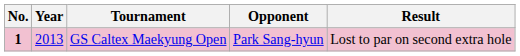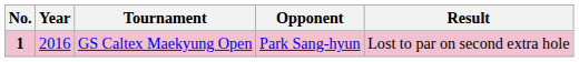 <table class="wikitable" style="font-size:95%;">
 <tr>
 <th>No.</th>
 <th>Year</th>
 <th>Tournament</th>
 <th>Opponent</th>
 <th>Result</th>
 </tr>
 <tr style="background:#F2C1D1;">
 <td align=center><strong>1</strong></td>
-<td><a href='#'>2013</a></td>
+<td><a href='#'>2016</a></td>
 <td><a href='#'>GS Caltex Maekyung Open</a></td>
 <td> <a href='#'>Park Sang-hyun</a></td>
 <td>Lost to par on second extra hole</td>
 </tr>
 </table>
